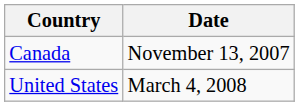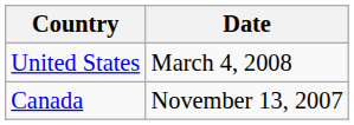 <table class="wikitable">
 <tr>
 <th>Country</th>
 <th>Date</th>
 </tr>
 <tr>
+<td><a href='#'>United States</a></td>
+<td>March 4, 2008</td>
+</tr>
+<tr>
 <td><a href='#'>Canada</a></td>
 <td>November 13, 2007</td>
 </tr>
-<tr>
-<td><a href='#'>United States</a></td>
-<td>March 4, 2008</td>
-</tr>
 </table>
